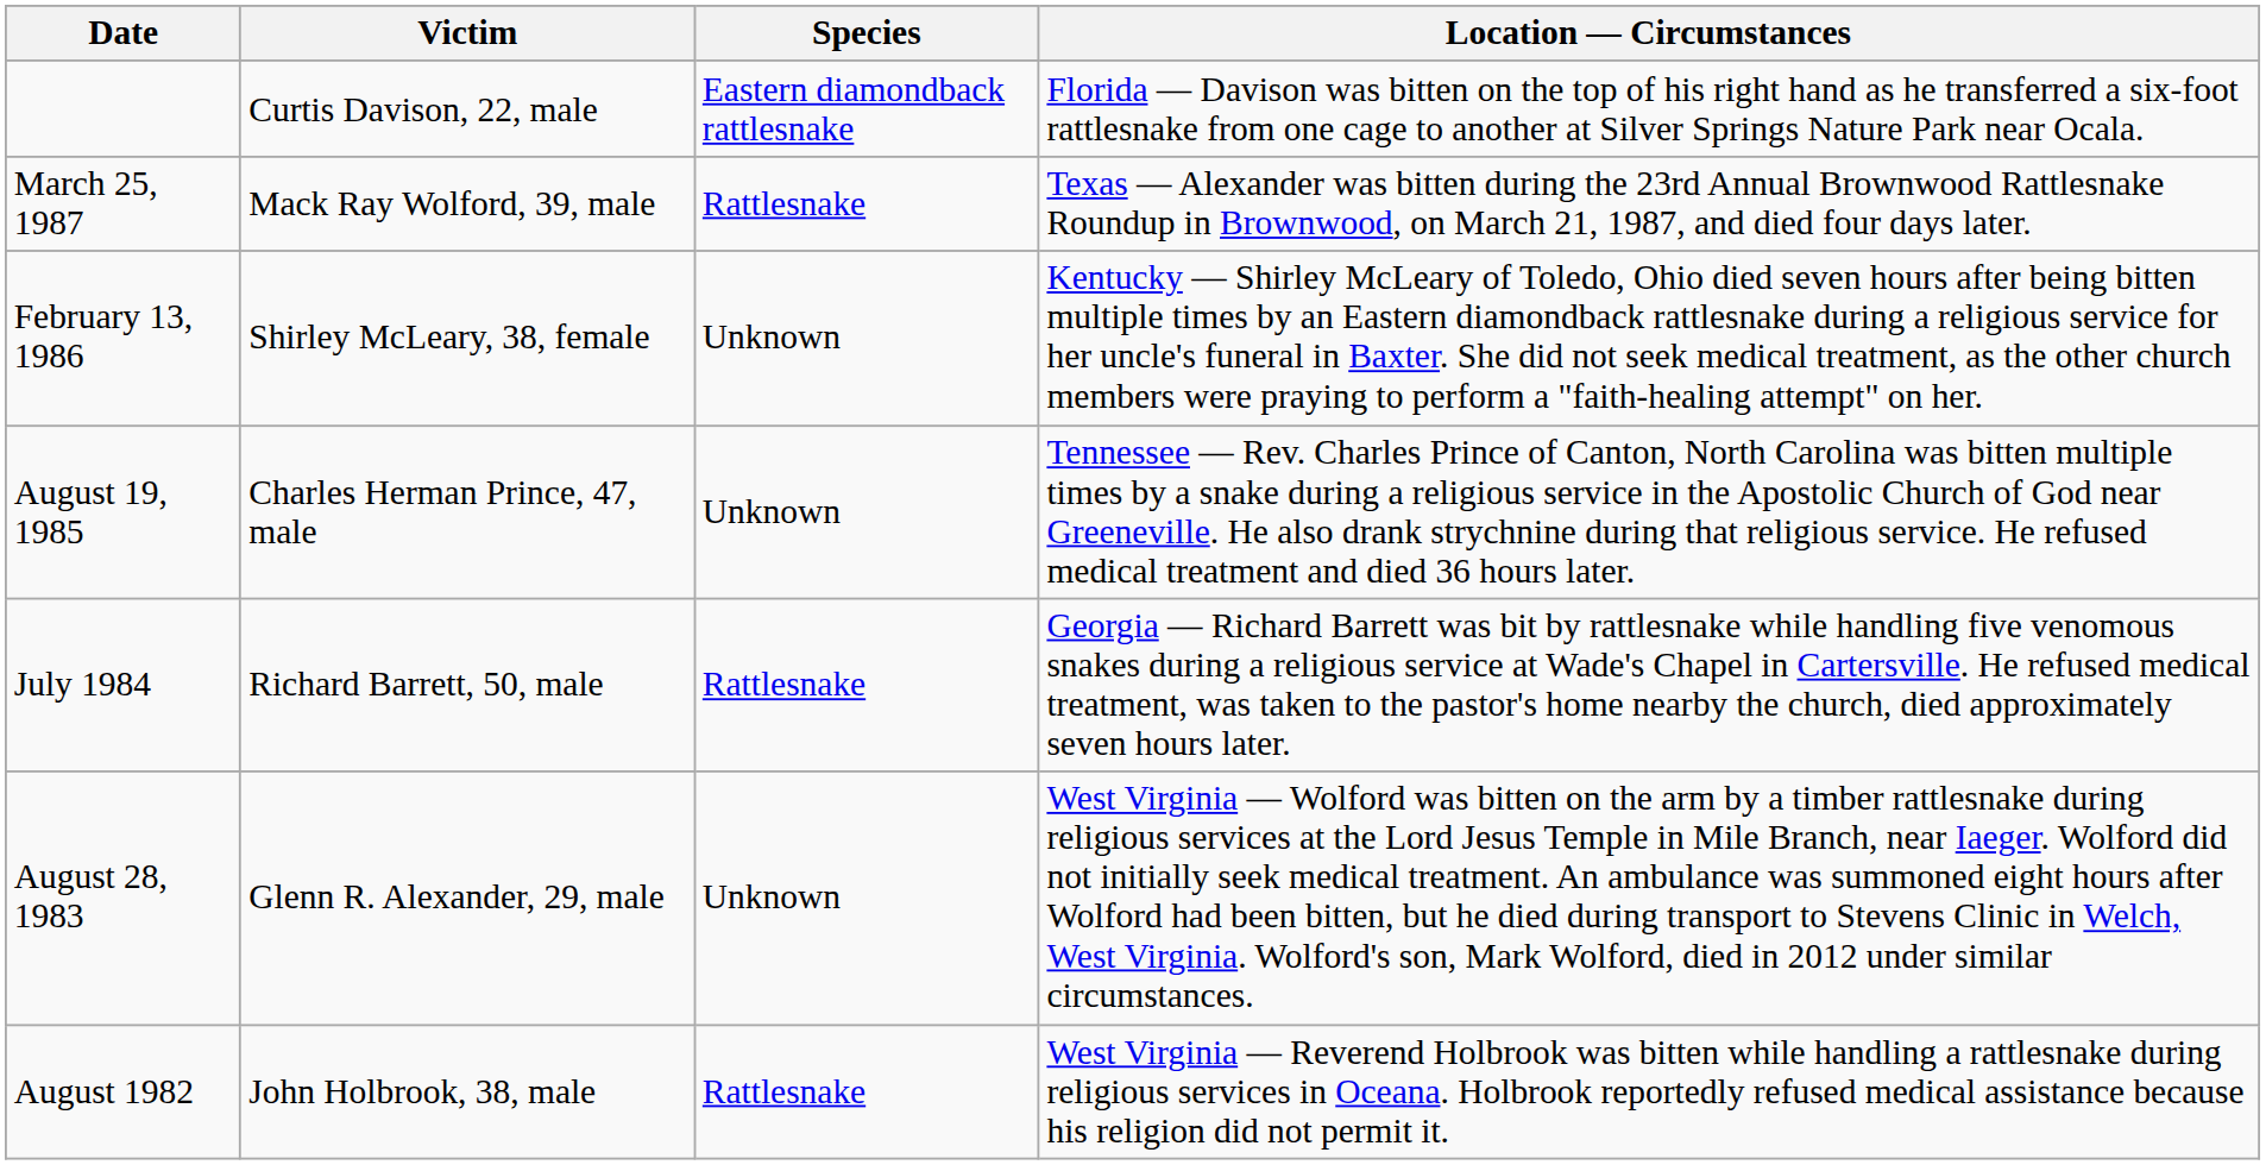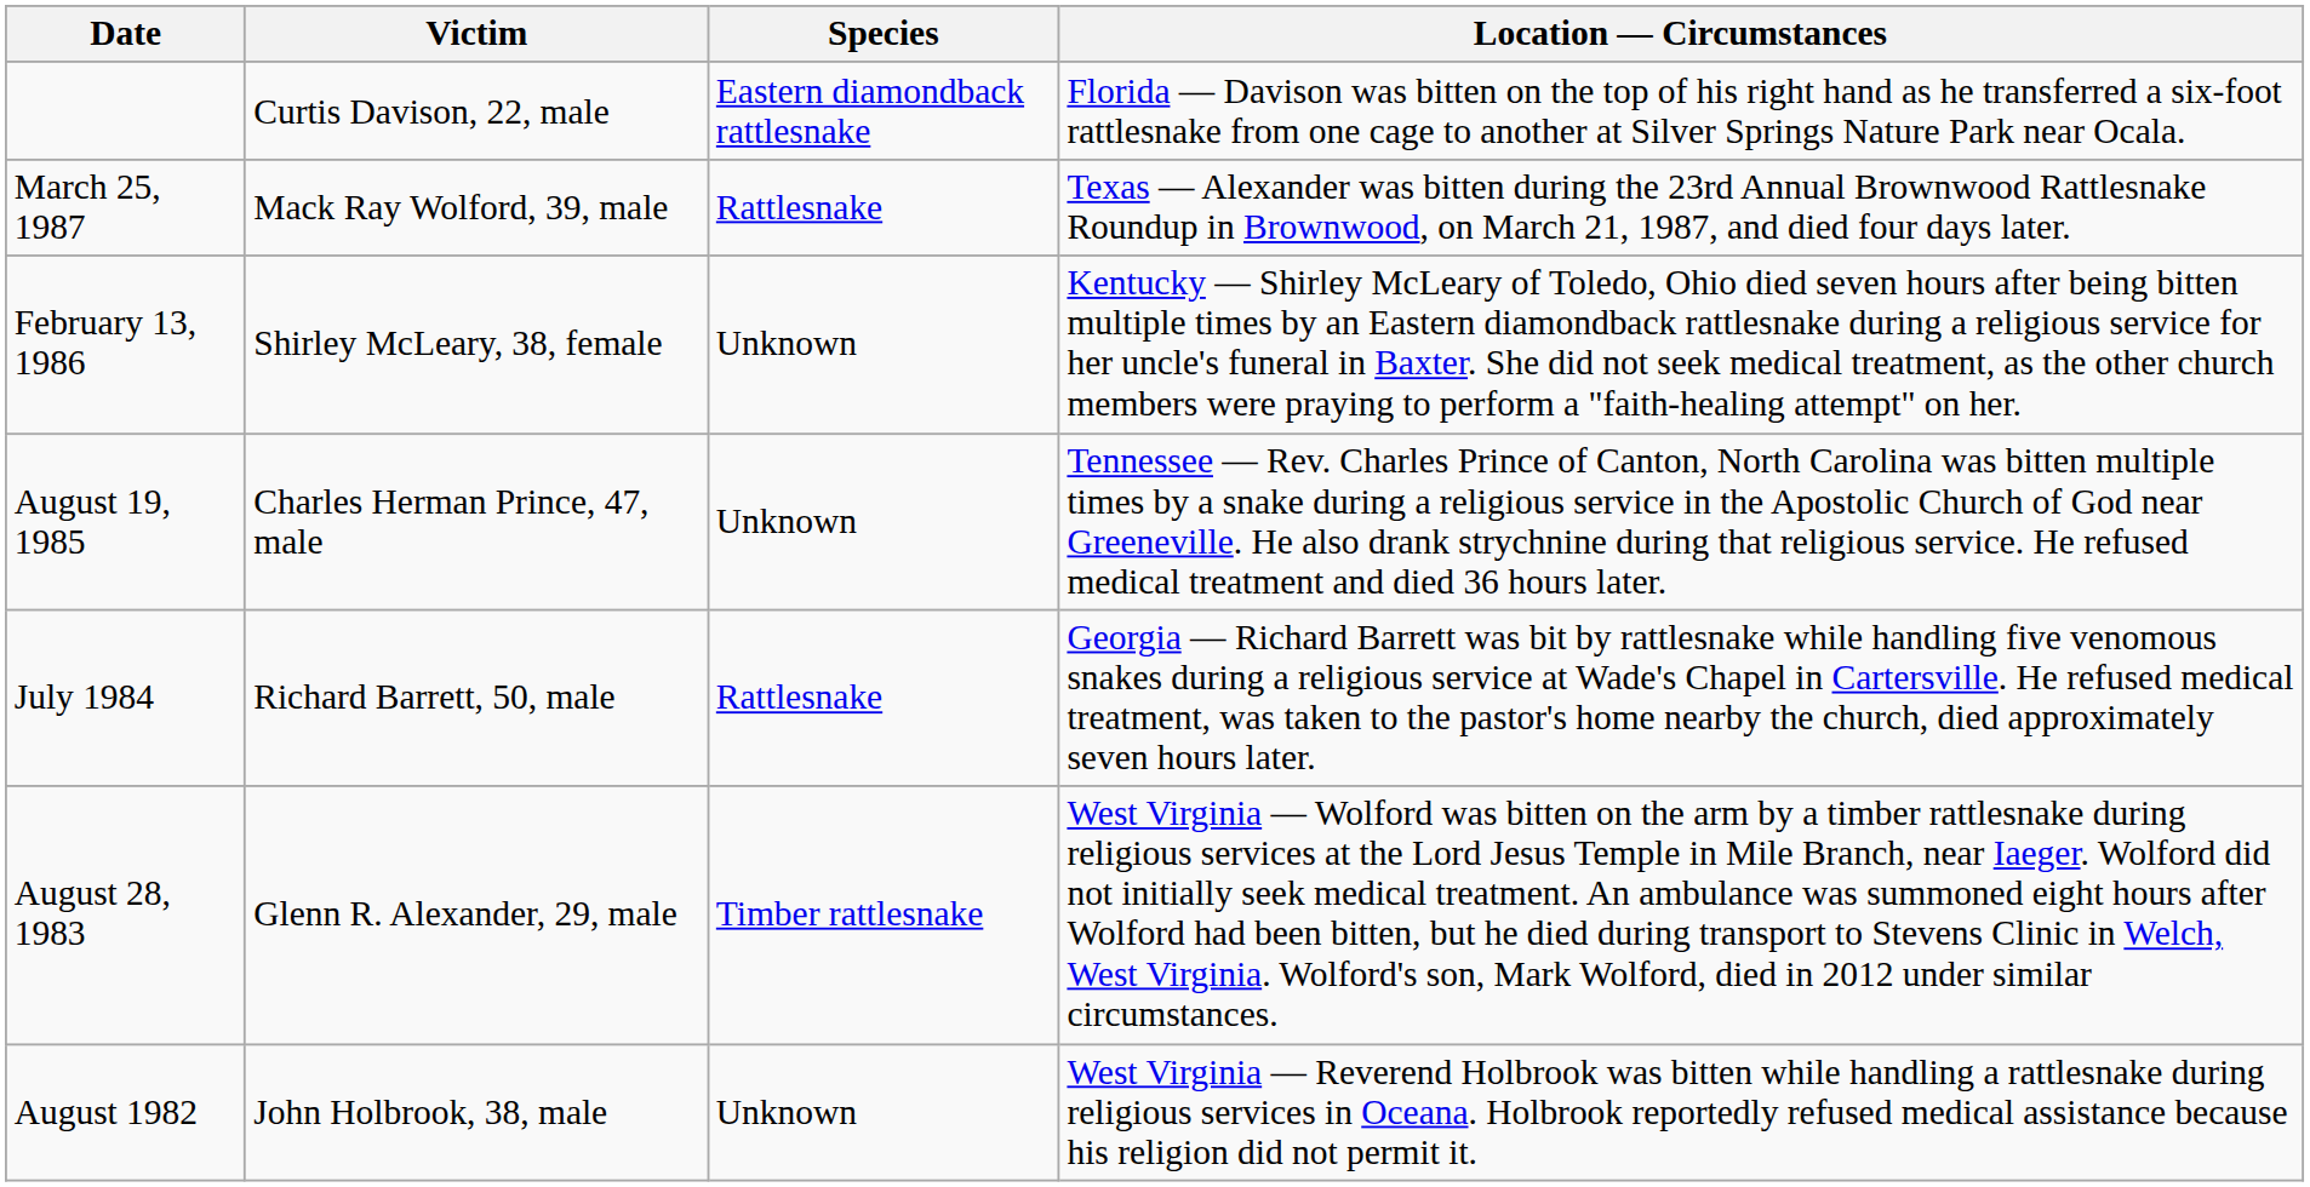 <table class="wikitable sortable">
 <tr bgcolor="#CCCCCC">
 <th style="width:100px;">Date</th>
 <th width="200">Victim</th>
 <th style="width:150px;">Species</th>
 <th style="width:550px;">Location — Circumstances</th>
 </tr>
 <tr>
 <td></td>
 <td>Curtis Davison, 22, male</td>
 <td><a href='#'>Eastern diamondback rattlesnake</a></td>
 <td><a href='#'>Florida</a> — Davison was bitten on the top of his right hand as he transferred a six-foot rattlesnake from one cage to another at Silver Springs Nature Park near Ocala.</td>
 </tr>
 <tr>
 <td>March 25, 1987</td>
 <td>Mack Ray Wolford, 39, male</td>
 <td><a href='#'>Rattlesnake</a></td>
 <td><a href='#'>Texas</a> — Alexander was bitten during the 23rd Annual Brownwood Rattlesnake Roundup in <a href='#'>Brownwood</a>, on March 21, 1987, and died four days later.</td>
 </tr>
 <tr>
 <td>February 13, 1986</td>
 <td>Shirley McLeary, 38, female</td>
 <td>Unknown</td>
 <td><a href='#'>Kentucky</a> — Shirley McLeary of Toledo, Ohio died seven hours after being bitten multiple times by an Eastern diamondback rattlesnake during a religious service for her uncle's funeral in <a href='#'>Baxter</a>. She did not seek medical treatment, as the other church members were praying to perform a "faith-healing attempt" on her.</td>
 </tr>
 <tr>
 <td>August 19, 1985</td>
 <td>Charles Herman Prince, 47, male</td>
 <td>Unknown</td>
 <td><a href='#'>Tennessee</a> — Rev. Charles Prince of Canton, North Carolina was bitten multiple times by a snake during a religious service in the Apostolic Church of God near <a href='#'>Greeneville</a>. He also drank strychnine during that religious service. He refused medical treatment and died 36 hours later.</td>
 </tr>
 <tr>
 <td>July 1984</td>
 <td>Richard Barrett, 50, male</td>
 <td><a href='#'>Rattlesnake</a></td>
 <td><a href='#'>Georgia</a> — Richard Barrett was bit by rattlesnake while handling five venomous snakes during a religious service at Wade's Chapel in <a href='#'>Cartersville</a>. He refused medical treatment, was taken to the pastor's home nearby the church, died approximately seven hours later.</td>
 </tr>
 <tr>
 <td>August 28, 1983</td>
 <td>Glenn R. Alexander, 29, male</td>
-<td>Unknown</td>
+<td><a href='#'>Timber rattlesnake</a></td>
 <td><a href='#'>West Virginia</a> — Wolford was bitten on the arm by a timber rattlesnake during religious services at the Lord Jesus Temple in Mile Branch, near <a href='#'>Iaeger</a>. Wolford did not initially seek medical treatment. An ambulance was summoned eight hours after Wolford had been bitten, but he died during transport to Stevens Clinic in <a href='#'>Welch, West Virginia</a>. Wolford's son, Mark Wolford, died in 2012 under similar circumstances.</td>
 </tr>
 <tr>
 <td>August 1982</td>
 <td>John Holbrook, 38, male</td>
-<td><a href='#'>Rattlesnake</a></td>
+<td>Unknown</td>
 <td><a href='#'>West Virginia</a> — Reverend Holbrook was bitten while handling a rattlesnake during religious services in <a href='#'>Oceana</a>. Holbrook reportedly refused medical assistance because his religion did not permit it.</td>
 </tr>
 </table>
